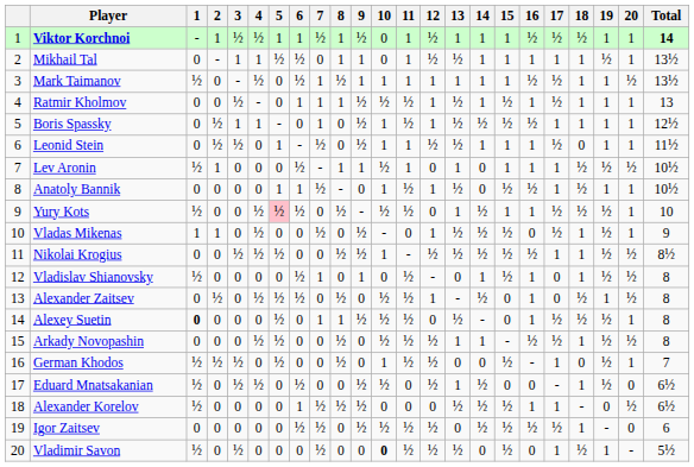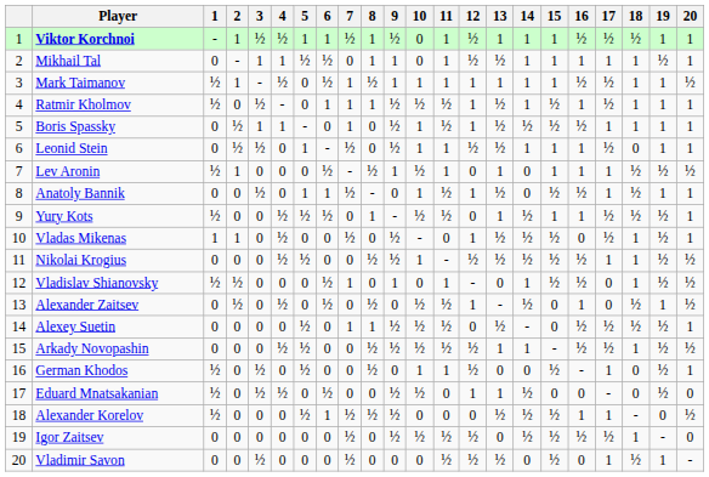 <table class="wikitable" border="1" width="800px">
 <tr>
 <th></th>
 <th>Player</th>
 <th>1</th>
 <th>2</th>
 <th>3</th>
 <th>4</th>
 <th>5</th>
 <th>6</th>
 <th>7</th>
 <th>8</th>
 <th>9</th>
 <th>10</th>
 <th>11</th>
 <th>12</th>
 <th>13</th>
 <th>14</th>
 <th>15</th>
 <th>16</th>
 <th>17</th>
 <th>18</th>
 <th>19</th>
 <th>20</th>
-<th>Total</th>
 </tr>
 <tr align=center style="background:#ccffcc;">
 <td>1</td>
 <td align=left> <strong><a href='#'>Viktor Korchnoi</a></strong></td>
 <td>-</td>
 <td>1</td>
 <td>½</td>
 <td>½</td>
 <td>1</td>
 <td>1</td>
 <td>½</td>
 <td>1</td>
 <td>½</td>
 <td>0</td>
 <td>1</td>
 <td>½</td>
 <td>1</td>
 <td>1</td>
 <td>1</td>
 <td>½</td>
 <td>½</td>
 <td>½</td>
 <td>1</td>
 <td>1</td>
-<td align=center><strong>14</strong></td>
 </tr>
 <tr align=center>
 <td>2</td>
 <td align=left> <a href='#'>Mikhail Tal</a></td>
 <td>0</td>
 <td>-</td>
 <td>1</td>
 <td>1</td>
 <td>½</td>
 <td>½</td>
 <td>0</td>
 <td>1</td>
 <td>1</td>
 <td>0</td>
 <td>1</td>
 <td>½</td>
 <td>½</td>
 <td>1</td>
 <td>1</td>
 <td>1</td>
 <td>1</td>
 <td>1</td>
 <td>½</td>
 <td>1</td>
-<td align=center>13½</td>
 </tr>
 <tr align=center>
 <td>3</td>
 <td align=left> <a href='#'>Mark Taimanov</a></td>
 <td>½</td>
-<td>0</td>
+<td>1</td>
 <td>-</td>
 <td>½</td>
 <td>0</td>
 <td>½</td>
 <td>1</td>
 <td>½</td>
 <td>1</td>
 <td>1</td>
 <td>1</td>
 <td>1</td>
 <td>1</td>
 <td>1</td>
 <td>1</td>
 <td>½</td>
 <td>½</td>
 <td>1</td>
 <td>1</td>
 <td>½</td>
-<td align=center>13½</td>
 </tr>
 <tr align=center>
 <td>4</td>
 <td align=left> <a href='#'>Ratmir Kholmov</a></td>
-<td>0</td>
+<td>½</td>
 <td>0</td>
 <td>½</td>
 <td>-</td>
 <td>0</td>
 <td>1</td>
 <td>1</td>
 <td>1</td>
 <td>½</td>
 <td>½</td>
 <td>½</td>
 <td>1</td>
 <td>½</td>
 <td>1</td>
 <td>½</td>
 <td>1</td>
 <td>½</td>
 <td>1</td>
 <td>1</td>
 <td>1</td>
-<td align=center>13</td>
 </tr>
 <tr align=center>
 <td>5</td>
 <td align=left> <a href='#'>Boris Spassky</a></td>
 <td>0</td>
 <td>½</td>
 <td>1</td>
 <td>1</td>
 <td>-</td>
 <td>0</td>
 <td>1</td>
 <td>0</td>
 <td>½</td>
 <td>1</td>
 <td>½</td>
 <td>1</td>
 <td>½</td>
 <td>½</td>
 <td>½</td>
 <td>½</td>
 <td>1</td>
 <td>1</td>
 <td>1</td>
 <td>1</td>
-<td align=center>12½</td>
 </tr>
 <tr align=center>
 <td>6</td>
 <td align=left> <a href='#'>Leonid Stein</a></td>
 <td>0</td>
 <td>½</td>
 <td>½</td>
 <td>0</td>
 <td>1</td>
 <td>-</td>
 <td>½</td>
 <td>0</td>
 <td>½</td>
 <td>1</td>
 <td>1</td>
 <td>½</td>
 <td>½</td>
 <td>1</td>
 <td>1</td>
 <td>1</td>
 <td>½</td>
 <td>0</td>
 <td>1</td>
 <td>1</td>
-<td align=center>11½</td>
 </tr>
 <tr align=center>
 <td>7</td>
 <td align=left> <a href='#'>Lev Aronin</a></td>
 <td>½</td>
 <td>1</td>
 <td>0</td>
 <td>0</td>
 <td>0</td>
 <td>½</td>
 <td>-</td>
-<td>1</td>
+<td>½</td>
 <td>1</td>
 <td>½</td>
 <td>1</td>
 <td>0</td>
 <td>1</td>
 <td>0</td>
 <td>1</td>
 <td>1</td>
 <td>1</td>
 <td>½</td>
 <td>½</td>
 <td>½</td>
-<td align=center>10½</td>
 </tr>
 <tr align=center>
 <td>8</td>
 <td align=left> <a href='#'>Anatoly Bannik</a></td>
 <td>0</td>
 <td>0</td>
-<td>0</td>
+<td>½</td>
 <td>0</td>
 <td>1</td>
 <td>1</td>
 <td>½</td>
 <td>-</td>
 <td>0</td>
 <td>1</td>
 <td>½</td>
 <td>1</td>
 <td>½</td>
 <td>0</td>
 <td>½</td>
 <td>½</td>
 <td>1</td>
 <td>½</td>
 <td>1</td>
 <td>1</td>
-<td align=center>10½</td>
 </tr>
 <tr align=center>
 <td>9</td>
 <td align=left> <a href='#'>Yury Kots</a></td>
 <td>½</td>
 <td>0</td>
 <td>0</td>
 <td>½</td>
-<td style="background: pink;">½</td>
+<td>½</td>
 <td>½</td>
 <td>0</td>
-<td>½</td>
+<td>1</td>
 <td>-</td>
 <td>½</td>
 <td>½</td>
 <td>0</td>
 <td>1</td>
 <td>½</td>
 <td>1</td>
 <td>1</td>
 <td>½</td>
 <td>½</td>
 <td>½</td>
 <td>1</td>
-<td align=center>10</td>
 </tr>
 <tr align=center>
 <td>10</td>
 <td align=left> <a href='#'>Vladas Mikenas</a></td>
 <td>1</td>
 <td>1</td>
 <td>0</td>
 <td>½</td>
 <td>0</td>
 <td>0</td>
 <td>½</td>
 <td>0</td>
 <td>½</td>
 <td>-</td>
 <td>0</td>
 <td>1</td>
 <td>½</td>
 <td>½</td>
 <td>½</td>
 <td>0</td>
 <td>½</td>
 <td>1</td>
 <td>½</td>
 <td>1</td>
-<td align=center>9</td>
 </tr>
 <tr align=center>
 <td>11</td>
 <td align=left> <a href='#'>Nikolai Krogius</a></td>
 <td>0</td>
 <td>0</td>
-<td>½</td>
+<td>0</td>
 <td>½</td>
 <td>½</td>
 <td>0</td>
 <td>0</td>
 <td>½</td>
 <td>½</td>
 <td>1</td>
 <td>-</td>
 <td>½</td>
 <td>½</td>
 <td>½</td>
 <td>½</td>
 <td>½</td>
 <td>1</td>
 <td>1</td>
 <td>½</td>
 <td>½</td>
-<td align=center>8½</td>
 </tr>
 <tr align=center>
 <td>12</td>
 <td align=left> <a href='#'>Vladislav Shianovsky</a></td>
 <td>½</td>
-<td>0</td>
+<td>½</td>
 <td>0</td>
 <td>0</td>
 <td>0</td>
 <td>½</td>
 <td>1</td>
 <td>0</td>
 <td>1</td>
 <td>0</td>
-<td>½</td>
+<td>1</td>
 <td>-</td>
 <td>0</td>
 <td>1</td>
 <td>½</td>
-<td>1</td>
+<td>½</td>
 <td>0</td>
 <td>1</td>
 <td>½</td>
 <td>½</td>
-<td align=center>8</td>
 </tr>
 <tr align=center>
 <td>13</td>
 <td align=left> <a href='#'>Alexander Zaitsev</a></td>
 <td>0</td>
 <td>½</td>
 <td>0</td>
 <td>½</td>
-<td>½</td>
+<td>0</td>
 <td>½</td>
 <td>0</td>
 <td>½</td>
 <td>0</td>
 <td>½</td>
 <td>½</td>
 <td>1</td>
 <td>-</td>
 <td>½</td>
 <td>0</td>
 <td>1</td>
 <td>0</td>
 <td>½</td>
 <td>1</td>
 <td>½</td>
-<td align=center>8</td>
 </tr>
 <tr align=center>
 <td>14</td>
 <td align=left> <a href='#'>Alexey Suetin</a></td>
-<td><strong>0</strong></td>
+<td>0</td>
 <td>0</td>
 <td>0</td>
 <td>0</td>
 <td>½</td>
 <td>0</td>
 <td>1</td>
 <td>1</td>
 <td>½</td>
 <td>½</td>
 <td>½</td>
 <td>0</td>
 <td>½</td>
 <td>-</td>
 <td>0</td>
-<td>1</td>
+<td>½</td>
 <td>½</td>
 <td>½</td>
 <td>½</td>
 <td>1</td>
-<td align=center>8</td>
 </tr>
 <tr align=center>
 <td>15</td>
 <td align=left> <a href='#'>Arkady Novopashin</a></td>
 <td>0</td>
 <td>0</td>
 <td>0</td>
 <td>½</td>
 <td>½</td>
 <td>0</td>
 <td>0</td>
 <td>½</td>
-<td>0</td>
+<td>½</td>
 <td>½</td>
 <td>½</td>
 <td>½</td>
 <td>1</td>
 <td>1</td>
 <td>-</td>
 <td>½</td>
 <td>½</td>
 <td>1</td>
 <td>½</td>
 <td>½</td>
-<td align=center>8</td>
 </tr>
 <tr align=center>
 <td>16</td>
 <td align=left> <a href='#'>German Khodos</a></td>
 <td>½</td>
-<td>½</td>
+<td>0</td>
 <td>½</td>
 <td>0</td>
 <td>½</td>
 <td>0</td>
 <td>0</td>
 <td>½</td>
 <td>0</td>
 <td>1</td>
-<td>½</td>
+<td>1</td>
 <td>½</td>
 <td>0</td>
 <td>0</td>
 <td>½</td>
 <td>-</td>
 <td>1</td>
 <td>0</td>
 <td>½</td>
 <td>1</td>
-<td align=center>7</td>
 </tr>
 <tr align=center>
 <td>17</td>
 <td align=left> <a href='#'>Eduard Mnatsakanian</a></td>
 <td>½</td>
 <td>0</td>
 <td>½</td>
 <td>½</td>
 <td>0</td>
 <td>½</td>
 <td>0</td>
 <td>0</td>
 <td>½</td>
 <td>½</td>
 <td>0</td>
-<td>½</td>
+<td>1</td>
 <td>1</td>
 <td>½</td>
 <td>0</td>
 <td>0</td>
 <td>-</td>
-<td>1</td>
+<td>0</td>
 <td>½</td>
 <td>0</td>
-<td align=center>6½</td>
 </tr>
 <tr align=center>
 <td>18</td>
 <td align=left> <a href='#'>Alexander Korelov</a></td>
 <td>½</td>
 <td>0</td>
 <td>0</td>
 <td>0</td>
-<td>0</td>
+<td>½</td>
 <td>1</td>
 <td>½</td>
 <td>½</td>
 <td>½</td>
 <td>0</td>
 <td>0</td>
 <td>0</td>
 <td>½</td>
 <td>½</td>
 <td>½</td>
 <td>1</td>
 <td>1</td>
 <td>-</td>
 <td>0</td>
 <td>½</td>
-<td align=center>6½</td>
 </tr>
 <tr align=center>
 <td>19</td>
 <td align=left> <a href='#'>Igor Zaitsev</a></td>
 <td>0</td>
 <td>0</td>
 <td>0</td>
 <td>0</td>
 <td>0</td>
-<td>½</td>
+<td>0</td>
 <td>½</td>
 <td>0</td>
 <td>½</td>
 <td>½</td>
 <td>½</td>
 <td>½</td>
 <td>0</td>
 <td>½</td>
 <td>½</td>
 <td>½</td>
 <td>½</td>
 <td>1</td>
 <td>-</td>
 <td>0</td>
-<td align=center>6</td>
 </tr>
 <tr align=center>
 <td>20</td>
 <td align=left> <a href='#'>Vladimir Savon</a></td>
-<td>½</td>
+<td>0</td>
 <td>0</td>
 <td>½</td>
 <td>0</td>
 <td>0</td>
 <td>0</td>
 <td>½</td>
 <td>0</td>
 <td>0</td>
-<td><strong>0</strong></td>
+<td>0</td>
 <td>½</td>
 <td>½</td>
 <td>½</td>
 <td>0</td>
 <td>½</td>
 <td>0</td>
 <td>1</td>
 <td>½</td>
 <td>1</td>
 <td>-</td>
-<td align=center>5½</td>
 </tr>
 </table>
